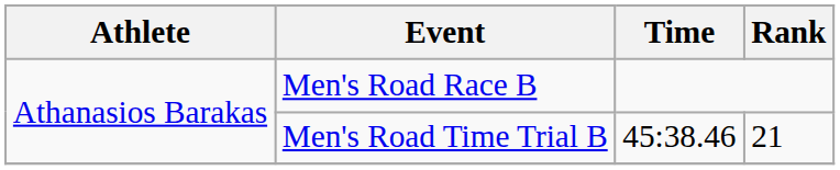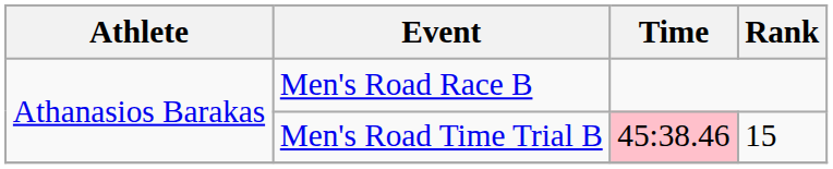 <table class=wikitable style="font-size:90%">
 <tr>
 <th>Athlete</th>
 <th>Event</th>
 <th>Time</th>
 <th>Rank</th>
 </tr>
 <tr>
 <td rowspan=2><a href='#'>Athanasios Barakas</a></td>
 <td><a href='#'>Men's Road Race B</a></td>
 <td colspan=2></td>
 </tr>
 <tr>
 <td><a href='#'>Men's Road Time Trial B</a></td>
-<td>45:38.46</td>
-<td>21</td>
+<td style="background: pink;">45:38.46</td>
+<td>15</td>
 </tr>
 <tr>
 </tr>
 </table>
